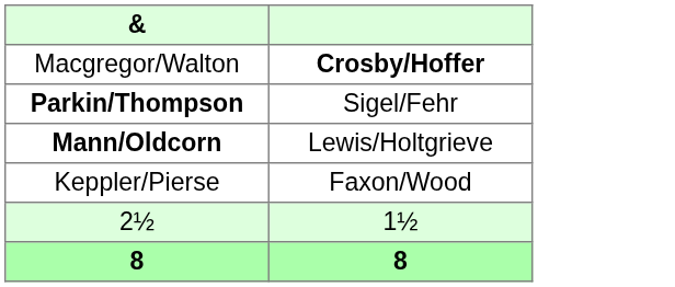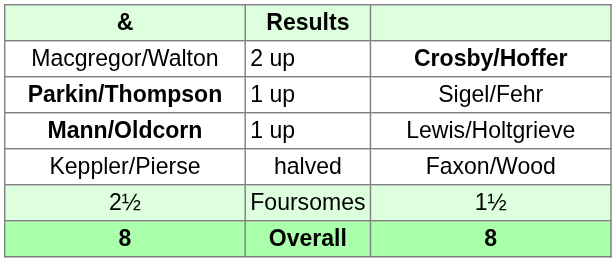 <table border="1" cellpadding="3" style="border-collapse:collapse; text-align:center;">
 <tr style="background:#ddffdd;">
 <th width=160> & </th>
+<th>Results</th>
 <th width=160></th>
 </tr>
 <tr>
 <td>Macgregor/Walton</td>
+<td align=left> 2 up</td>
 <td><strong>Crosby/Hoffer</strong></td>
 </tr>
 <tr>
 <td><strong>Parkin/Thompson</strong></td>
+<td align=left> 1 up</td>
 <td>Sigel/Fehr</td>
 </tr>
 <tr>
 <td><strong>Mann/Oldcorn</strong></td>
+<td align=left> 1 up</td>
 <td>Lewis/Holtgrieve</td>
 </tr>
 <tr>
 <td>Keppler/Pierse</td>
+<td>halved</td>
 <td>Faxon/Wood</td>
 </tr>
 <tr style="background:#ddffdd;">
 <td>2½</td>
+<td>Foursomes</td>
 <td>1½</td>
 </tr>
 <tr style="background:#aaffaa;">
 <th>8</th>
+<th>Overall</th>
 <th>8</th>
 </tr>
 </table>
